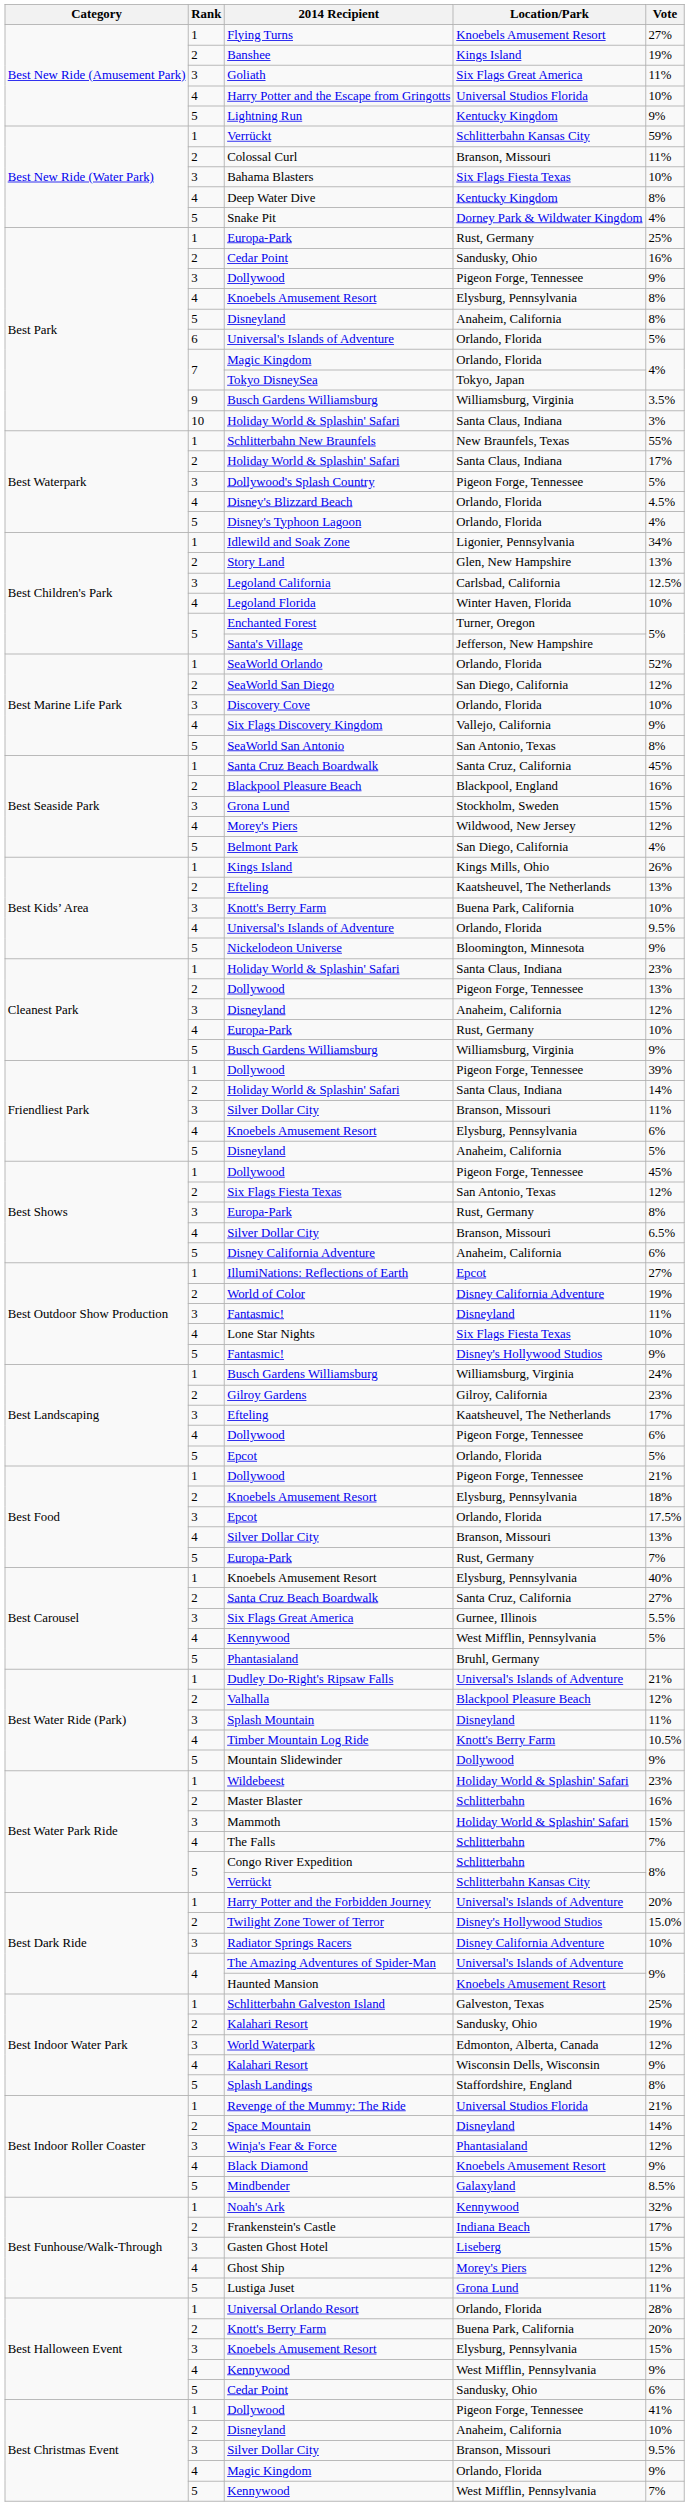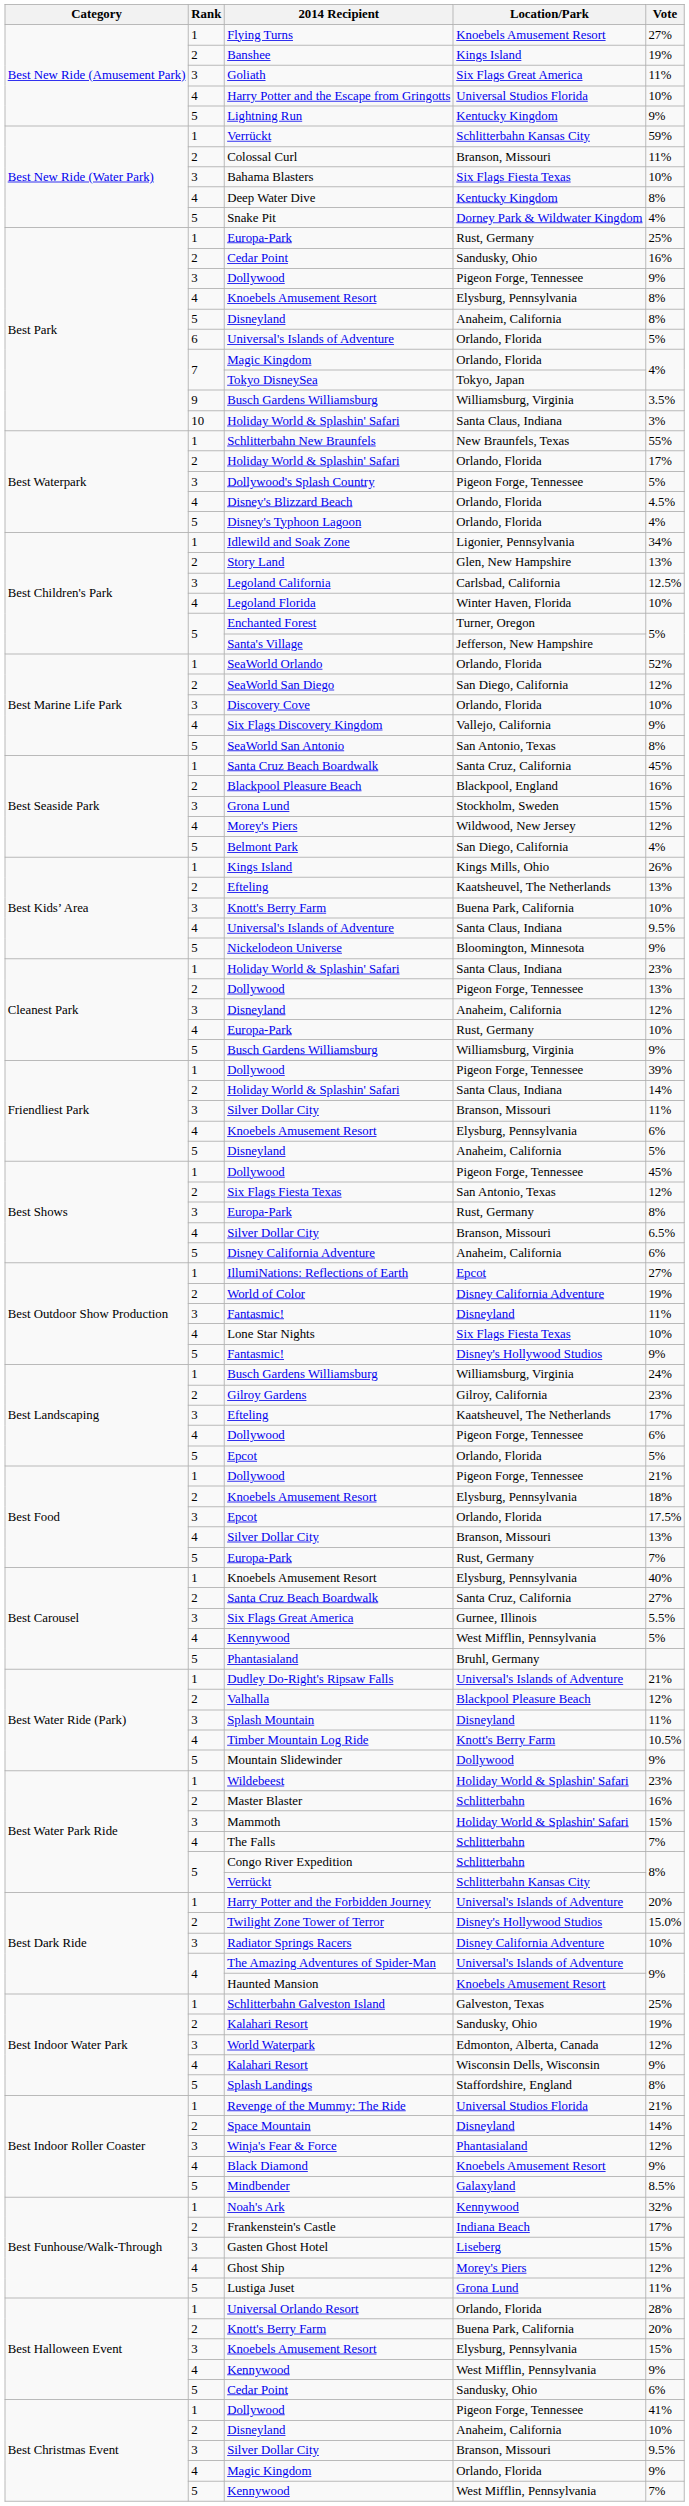 <table class="wikitable sortable" style="margin:1em auto;">
 <tr>
 <th>Category</th>
 <th>Rank</th>
 <th>2014 Recipient</th>
 <th>Location/Park</th>
 <th>Vote</th>
 </tr>
 <tr>
 <td rowspan="5"><a href='#'>Best New Ride (Amusement Park)</a></td>
 <td>1</td>
 <td><a href='#'>Flying Turns</a></td>
 <td><a href='#'>Knoebels Amusement Resort</a></td>
 <td>27%</td>
 </tr>
 <tr>
 <td>2</td>
 <td><a href='#'>Banshee</a></td>
 <td><a href='#'>Kings Island</a></td>
 <td>19%</td>
 </tr>
 <tr>
 <td>3</td>
 <td><a href='#'>Goliath</a></td>
 <td><a href='#'>Six Flags Great America</a></td>
 <td>11%</td>
 </tr>
 <tr>
 <td>4</td>
 <td><a href='#'>Harry Potter and the Escape from Gringotts</a></td>
 <td><a href='#'>Universal Studios Florida</a></td>
 <td>10%</td>
 </tr>
 <tr>
 <td>5</td>
 <td><a href='#'>Lightning Run</a></td>
 <td><a href='#'>Kentucky Kingdom</a></td>
 <td>9%</td>
 </tr>
 <tr>
 <td rowspan="5"><a href='#'>Best New Ride (Water Park)</a></td>
 <td>1</td>
 <td><a href='#'>Verrückt</a></td>
 <td><a href='#'>Schlitterbahn Kansas City</a></td>
 <td>59%</td>
 </tr>
 <tr>
 <td>2</td>
 <td>Colossal Curl</td>
 <td>Branson, Missouri</td>
 <td>11%</td>
 </tr>
 <tr>
 <td>3</td>
 <td>Bahama Blasters</td>
 <td><a href='#'>Six Flags Fiesta Texas</a></td>
 <td>10%</td>
 </tr>
 <tr>
 <td>4</td>
 <td>Deep Water Dive</td>
 <td><a href='#'>Kentucky Kingdom</a></td>
 <td>8%</td>
 </tr>
 <tr>
 <td>5</td>
 <td>Snake Pit</td>
 <td><a href='#'>Dorney Park & Wildwater Kingdom</a></td>
 <td>4%</td>
 </tr>
 <tr>
 <td rowspan="10">Best Park</td>
 <td>1</td>
 <td><a href='#'>Europa-Park</a></td>
 <td>Rust, Germany</td>
 <td>25%</td>
 </tr>
 <tr>
 <td>2</td>
 <td><a href='#'>Cedar Point</a></td>
 <td>Sandusky, Ohio</td>
 <td>16%</td>
 </tr>
 <tr>
 <td>3</td>
 <td><a href='#'>Dollywood</a></td>
 <td>Pigeon Forge, Tennessee</td>
 <td>9%</td>
 </tr>
 <tr>
 <td>4</td>
 <td><a href='#'>Knoebels Amusement Resort</a></td>
 <td>Elysburg, Pennsylvania</td>
 <td>8%</td>
 </tr>
 <tr>
 <td>5</td>
 <td><a href='#'>Disneyland</a></td>
 <td>Anaheim, California</td>
 <td>8%</td>
 </tr>
 <tr>
 <td>6</td>
 <td><a href='#'>Universal's Islands of Adventure</a></td>
 <td>Orlando, Florida</td>
 <td>5%</td>
 </tr>
 <tr>
 <td rowspan="2">7</td>
 <td><a href='#'>Magic Kingdom</a></td>
 <td>Orlando, Florida</td>
 <td rowspan="2">4%</td>
 </tr>
 <tr>
 <td><a href='#'>Tokyo DisneySea</a></td>
 <td>Tokyo, Japan</td>
 </tr>
 <tr>
 <td>9</td>
 <td><a href='#'>Busch Gardens Williamsburg</a></td>
 <td>Williamsburg, Virginia</td>
 <td>3.5%</td>
 </tr>
 <tr>
 <td>10</td>
 <td><a href='#'>Holiday World & Splashin' Safari</a></td>
 <td>Santa Claus, Indiana</td>
 <td>3%</td>
 </tr>
 <tr>
 <td rowspan="5">Best Waterpark</td>
 <td>1</td>
 <td><a href='#'>Schlitterbahn New Braunfels</a></td>
 <td>New Braunfels, Texas</td>
 <td>55%</td>
 </tr>
 <tr>
 <td>2</td>
 <td><a href='#'>Holiday World & Splashin' Safari</a></td>
-<td>Santa Claus, Indiana</td>
+<td>Orlando, Florida</td>
 <td>17%</td>
 </tr>
 <tr>
 <td>3</td>
 <td><a href='#'>Dollywood's Splash Country</a></td>
 <td>Pigeon Forge, Tennessee</td>
 <td>5%</td>
 </tr>
 <tr>
 <td>4</td>
 <td><a href='#'>Disney's Blizzard Beach</a></td>
 <td>Orlando, Florida</td>
 <td>4.5%</td>
 </tr>
 <tr>
 <td>5</td>
 <td><a href='#'>Disney's Typhoon Lagoon</a></td>
 <td>Orlando, Florida</td>
 <td>4%</td>
 </tr>
 <tr>
 <td rowspan="6">Best Children's Park</td>
 <td>1</td>
 <td><a href='#'>Idlewild and Soak Zone</a></td>
 <td>Ligonier, Pennsylvania</td>
 <td>34%</td>
 </tr>
 <tr>
 <td>2</td>
 <td><a href='#'>Story Land</a></td>
 <td>Glen, New Hampshire</td>
 <td>13%</td>
 </tr>
 <tr>
 <td>3</td>
 <td><a href='#'>Legoland California</a></td>
 <td>Carlsbad, California</td>
 <td>12.5%</td>
 </tr>
 <tr>
 <td>4</td>
 <td><a href='#'>Legoland Florida</a></td>
 <td>Winter Haven, Florida</td>
 <td>10%</td>
 </tr>
 <tr>
 <td rowspan="2">5</td>
 <td><a href='#'>Enchanted Forest</a></td>
 <td>Turner, Oregon</td>
 <td rowspan="2">5%</td>
 </tr>
 <tr>
 <td><a href='#'>Santa's Village</a></td>
 <td>Jefferson, New Hampshire</td>
 </tr>
 <tr>
 <td rowspan="5">Best Marine Life Park</td>
 <td>1</td>
 <td><a href='#'>SeaWorld Orlando</a></td>
 <td>Orlando, Florida</td>
 <td>52%</td>
 </tr>
 <tr>
 <td>2</td>
 <td><a href='#'>SeaWorld San Diego</a></td>
 <td>San Diego, California</td>
 <td>12%</td>
 </tr>
 <tr>
 <td>3</td>
 <td><a href='#'>Discovery Cove</a></td>
 <td>Orlando, Florida</td>
 <td>10%</td>
 </tr>
 <tr>
 <td>4</td>
 <td><a href='#'>Six Flags Discovery Kingdom</a></td>
 <td>Vallejo, California</td>
 <td>9%</td>
 </tr>
 <tr>
 <td>5</td>
 <td><a href='#'>SeaWorld San Antonio</a></td>
 <td>San Antonio, Texas</td>
 <td>8%</td>
 </tr>
 <tr>
 <td rowspan="5">Best Seaside Park</td>
 <td>1</td>
 <td><a href='#'>Santa Cruz Beach Boardwalk</a></td>
 <td>Santa Cruz, California</td>
 <td>45%</td>
 </tr>
 <tr>
 <td>2</td>
 <td><a href='#'>Blackpool Pleasure Beach</a></td>
 <td>Blackpool, England</td>
 <td>16%</td>
 </tr>
 <tr>
 <td>3</td>
 <td><a href='#'>Grona Lund</a></td>
 <td>Stockholm, Sweden</td>
 <td>15%</td>
 </tr>
 <tr>
 <td>4</td>
 <td><a href='#'>Morey's Piers</a></td>
 <td>Wildwood, New Jersey</td>
 <td>12%</td>
 </tr>
 <tr>
 <td>5</td>
 <td><a href='#'>Belmont Park</a></td>
 <td>San Diego, California</td>
 <td>4%</td>
 </tr>
 <tr>
 <td rowspan="5">Best Kids’ Area</td>
 <td>1</td>
 <td><a href='#'>Kings Island</a></td>
 <td>Kings Mills, Ohio</td>
 <td>26%</td>
 </tr>
 <tr>
 <td>2</td>
 <td><a href='#'>Efteling</a></td>
 <td>Kaatsheuvel, The Netherlands</td>
 <td>13%</td>
 </tr>
 <tr>
 <td>3</td>
 <td><a href='#'>Knott's Berry Farm</a></td>
 <td>Buena Park, California</td>
 <td>10%</td>
 </tr>
 <tr>
 <td>4</td>
 <td><a href='#'>Universal's Islands of Adventure</a></td>
-<td>Orlando, Florida</td>
+<td>Santa Claus, Indiana</td>
 <td>9.5%</td>
 </tr>
 <tr>
 <td>5</td>
 <td><a href='#'>Nickelodeon Universe</a></td>
 <td>Bloomington, Minnesota</td>
 <td>9%</td>
 </tr>
 <tr>
 <td rowspan="5">Cleanest Park</td>
 <td>1</td>
 <td><a href='#'>Holiday World & Splashin' Safari</a></td>
 <td>Santa Claus, Indiana</td>
 <td>23%</td>
 </tr>
 <tr>
 <td>2</td>
 <td><a href='#'>Dollywood</a></td>
 <td>Pigeon Forge, Tennessee</td>
 <td>13%</td>
 </tr>
 <tr>
 <td>3</td>
 <td><a href='#'>Disneyland</a></td>
 <td>Anaheim, California</td>
 <td>12%</td>
 </tr>
 <tr>
 <td>4</td>
 <td><a href='#'>Europa-Park</a></td>
 <td>Rust, Germany</td>
 <td>10%</td>
 </tr>
 <tr>
 <td>5</td>
 <td><a href='#'>Busch Gardens Williamsburg</a></td>
 <td>Williamsburg, Virginia</td>
 <td>9%</td>
 </tr>
 <tr>
 <td rowspan="5">Friendliest Park</td>
 <td>1</td>
 <td><a href='#'>Dollywood</a></td>
 <td>Pigeon Forge, Tennessee</td>
 <td>39%</td>
 </tr>
 <tr>
 <td>2</td>
 <td><a href='#'>Holiday World & Splashin' Safari</a></td>
 <td>Santa Claus, Indiana</td>
 <td>14%</td>
 </tr>
 <tr>
 <td>3</td>
 <td><a href='#'>Silver Dollar City</a></td>
 <td>Branson, Missouri</td>
 <td>11%</td>
 </tr>
 <tr>
 <td>4</td>
 <td><a href='#'>Knoebels Amusement Resort</a></td>
 <td>Elysburg, Pennsylvania</td>
 <td>6%</td>
 </tr>
 <tr>
 <td>5</td>
 <td><a href='#'>Disneyland</a></td>
 <td>Anaheim, California</td>
 <td>5%</td>
 </tr>
 <tr>
 <td rowspan="5">Best Shows</td>
 <td>1</td>
 <td><a href='#'>Dollywood</a></td>
 <td>Pigeon Forge, Tennessee</td>
 <td>45%</td>
 </tr>
 <tr>
 <td>2</td>
 <td><a href='#'>Six Flags Fiesta Texas</a></td>
 <td>San Antonio, Texas</td>
 <td>12%</td>
 </tr>
 <tr>
 <td>3</td>
 <td><a href='#'>Europa-Park</a></td>
 <td>Rust, Germany</td>
 <td>8%</td>
 </tr>
 <tr>
 <td>4</td>
 <td><a href='#'>Silver Dollar City</a></td>
 <td>Branson, Missouri</td>
 <td>6.5%</td>
 </tr>
 <tr>
 <td>5</td>
 <td><a href='#'>Disney California Adventure</a></td>
 <td>Anaheim, California</td>
 <td>6%</td>
 </tr>
 <tr>
 <td rowspan="5">Best Outdoor Show Production</td>
 <td>1</td>
 <td><a href='#'>IllumiNations: Reflections of Earth</a></td>
 <td><a href='#'>Epcot</a></td>
 <td>27%</td>
 </tr>
 <tr>
 <td>2</td>
 <td><a href='#'>World of Color</a></td>
 <td><a href='#'>Disney California Adventure</a></td>
 <td>19%</td>
 </tr>
 <tr>
 <td>3</td>
 <td><a href='#'>Fantasmic!</a></td>
 <td><a href='#'>Disneyland</a></td>
 <td>11%</td>
 </tr>
 <tr>
 <td>4</td>
 <td>Lone Star Nights</td>
 <td><a href='#'>Six Flags Fiesta Texas</a></td>
 <td>10%</td>
 </tr>
 <tr>
 <td>5</td>
 <td><a href='#'>Fantasmic!</a></td>
 <td><a href='#'>Disney's Hollywood Studios</a></td>
 <td>9%</td>
 </tr>
 <tr>
 <td rowspan="5">Best Landscaping</td>
 <td>1</td>
 <td><a href='#'>Busch Gardens Williamsburg</a></td>
 <td>Williamsburg, Virginia</td>
 <td>24%</td>
 </tr>
 <tr>
 <td>2</td>
 <td><a href='#'>Gilroy Gardens</a></td>
 <td>Gilroy, California</td>
 <td>23%</td>
 </tr>
 <tr>
 <td>3</td>
 <td><a href='#'>Efteling</a></td>
 <td>Kaatsheuvel, The Netherlands</td>
 <td>17%</td>
 </tr>
 <tr>
 <td>4</td>
 <td><a href='#'>Dollywood</a></td>
 <td>Pigeon Forge, Tennessee</td>
 <td>6%</td>
 </tr>
 <tr>
 <td>5</td>
 <td><a href='#'>Epcot</a></td>
 <td>Orlando, Florida</td>
 <td>5%</td>
 </tr>
 <tr>
 <td rowspan="5">Best Food</td>
 <td>1</td>
 <td><a href='#'>Dollywood</a></td>
 <td>Pigeon Forge, Tennessee</td>
 <td>21%</td>
 </tr>
 <tr>
 <td>2</td>
 <td><a href='#'>Knoebels Amusement Resort</a></td>
 <td>Elysburg, Pennsylvania</td>
 <td>18%</td>
 </tr>
 <tr>
 <td>3</td>
 <td><a href='#'>Epcot</a></td>
 <td>Orlando, Florida</td>
 <td>17.5%</td>
 </tr>
 <tr>
 <td>4</td>
 <td><a href='#'>Silver Dollar City</a></td>
 <td>Branson, Missouri</td>
 <td>13%</td>
 </tr>
 <tr>
 <td>5</td>
 <td><a href='#'>Europa-Park</a></td>
 <td>Rust, Germany</td>
 <td>7%</td>
 </tr>
 <tr>
 <td rowspan="5">Best Carousel</td>
 <td>1</td>
 <td>Knoebels Amusement Resort</td>
 <td>Elysburg, Pennsylvania</td>
 <td>40%</td>
 </tr>
 <tr>
 <td>2</td>
 <td><a href='#'>Santa Cruz Beach Boardwalk</a></td>
 <td>Santa Cruz, California</td>
 <td>27%</td>
 </tr>
 <tr>
 <td>3</td>
 <td><a href='#'>Six Flags Great America</a></td>
 <td>Gurnee, Illinois</td>
 <td>5.5%</td>
 </tr>
 <tr>
 <td>4</td>
 <td><a href='#'>Kennywood</a></td>
 <td>West Mifflin, Pennsylvania</td>
 <td>5%</td>
 </tr>
 <tr>
 <td>5</td>
 <td><a href='#'>Phantasialand</a></td>
 <td>Bruhl, Germany</td>
 <td></td>
 </tr>
 <tr>
 <td rowspan="5">Best Water Ride (Park)</td>
 <td>1</td>
 <td><a href='#'>Dudley Do-Right's Ripsaw Falls</a></td>
 <td><a href='#'>Universal's Islands of Adventure</a></td>
 <td>21%</td>
 </tr>
 <tr>
 <td>2</td>
 <td><a href='#'>Valhalla</a></td>
 <td><a href='#'>Blackpool Pleasure Beach</a></td>
 <td>12%</td>
 </tr>
 <tr>
 <td>3</td>
 <td><a href='#'>Splash Mountain</a></td>
 <td><a href='#'>Disneyland</a></td>
 <td>11%</td>
 </tr>
 <tr>
 <td>4</td>
 <td><a href='#'>Timber Mountain Log Ride</a></td>
 <td><a href='#'>Knott's Berry Farm</a></td>
 <td>10.5%</td>
 </tr>
 <tr>
 <td>5</td>
 <td>Mountain Slidewinder</td>
 <td><a href='#'>Dollywood</a></td>
 <td>9%</td>
 </tr>
 <tr>
 <td rowspan=6>Best Water Park Ride</td>
 <td>1</td>
 <td><a href='#'>Wildebeest</a></td>
 <td><a href='#'>Holiday World & Splashin' Safari</a></td>
 <td>23%</td>
 </tr>
 <tr>
 <td>2</td>
 <td>Master Blaster</td>
 <td><a href='#'>Schlitterbahn</a></td>
 <td>16%</td>
 </tr>
 <tr>
 <td>3</td>
 <td>Mammoth</td>
 <td><a href='#'>Holiday World & Splashin' Safari</a></td>
 <td>15%</td>
 </tr>
 <tr>
 <td>4</td>
 <td>The Falls</td>
 <td><a href='#'>Schlitterbahn</a></td>
 <td>7%</td>
 </tr>
 <tr>
 <td rowspan="2">5</td>
 <td>Congo River Expedition</td>
 <td><a href='#'>Schlitterbahn</a></td>
 <td rowspan="2">8%</td>
 </tr>
 <tr>
 <td><a href='#'>Verrückt</a></td>
 <td><a href='#'>Schlitterbahn Kansas City</a></td>
 </tr>
 <tr>
 <td rowspan="5">Best Dark Ride</td>
 <td>1</td>
 <td><a href='#'>Harry Potter and the Forbidden Journey</a></td>
 <td><a href='#'>Universal's Islands of Adventure</a></td>
 <td>20%</td>
 </tr>
 <tr>
 <td>2</td>
 <td><a href='#'>Twilight Zone Tower of Terror</a></td>
 <td><a href='#'>Disney's Hollywood Studios</a></td>
 <td>15.0%</td>
 </tr>
 <tr>
 <td>3</td>
 <td><a href='#'>Radiator Springs Racers</a></td>
 <td><a href='#'>Disney California Adventure</a></td>
 <td>10%</td>
 </tr>
 <tr>
 <td rowspan="2">4</td>
 <td><a href='#'>The Amazing Adventures of Spider-Man</a></td>
 <td><a href='#'>Universal's Islands of Adventure</a></td>
 <td rowspan="2">9%</td>
 </tr>
 <tr>
 <td>Haunted Mansion</td>
 <td><a href='#'>Knoebels Amusement Resort</a></td>
 </tr>
 <tr>
 <td rowspan="5">Best Indoor Water Park</td>
 <td>1</td>
 <td><a href='#'>Schlitterbahn Galveston Island</a></td>
 <td>Galveston, Texas</td>
 <td>25%</td>
 </tr>
 <tr>
 <td>2</td>
 <td><a href='#'>Kalahari Resort</a></td>
 <td>Sandusky, Ohio</td>
 <td>19%</td>
 </tr>
 <tr>
 <td>3</td>
 <td><a href='#'>World Waterpark</a></td>
 <td>Edmonton, Alberta, Canada</td>
 <td>12%</td>
 </tr>
 <tr>
 <td>4</td>
 <td><a href='#'>Kalahari Resort</a></td>
 <td>Wisconsin Dells, Wisconsin</td>
 <td>9%</td>
 </tr>
 <tr>
 <td>5</td>
 <td><a href='#'>Splash Landings</a></td>
 <td>Staffordshire, England</td>
 <td>8%</td>
 </tr>
 <tr>
 <td rowspan="5">Best Indoor Roller Coaster</td>
 <td>1</td>
 <td><a href='#'>Revenge of the Mummy: The Ride</a></td>
 <td><a href='#'>Universal Studios Florida</a></td>
 <td>21%</td>
 </tr>
 <tr>
 <td>2</td>
 <td><a href='#'>Space Mountain</a></td>
 <td><a href='#'>Disneyland</a></td>
 <td>14%</td>
 </tr>
 <tr>
 <td>3</td>
 <td><a href='#'>Winja's Fear & Force</a></td>
 <td><a href='#'>Phantasialand</a></td>
 <td>12%</td>
 </tr>
 <tr>
 <td>4</td>
 <td><a href='#'>Black Diamond</a></td>
 <td><a href='#'>Knoebels Amusement Resort</a></td>
 <td>9%</td>
 </tr>
 <tr>
 <td>5</td>
 <td><a href='#'>Mindbender</a></td>
 <td><a href='#'>Galaxyland</a></td>
 <td>8.5%</td>
 </tr>
 <tr>
 <td rowspan="5">Best Funhouse/Walk-Through</td>
 <td>1</td>
 <td><a href='#'>Noah's Ark</a></td>
 <td><a href='#'>Kennywood</a></td>
 <td>32%</td>
 </tr>
 <tr>
 <td>2</td>
 <td>Frankenstein's Castle</td>
 <td><a href='#'>Indiana Beach</a></td>
 <td>17%</td>
 </tr>
 <tr>
 <td>3</td>
 <td>Gasten Ghost Hotel</td>
 <td><a href='#'>Liseberg</a></td>
 <td>15%</td>
 </tr>
 <tr>
 <td>4</td>
 <td>Ghost Ship</td>
 <td><a href='#'>Morey's Piers</a></td>
 <td>12%</td>
 </tr>
 <tr>
 <td>5</td>
 <td>Lustiga Juset</td>
 <td><a href='#'>Grona Lund</a></td>
 <td>11%</td>
 </tr>
 <tr>
 <td rowspan="5">Best Halloween Event</td>
 <td>1</td>
 <td><a href='#'>Universal Orlando Resort</a></td>
 <td>Orlando, Florida</td>
 <td>28%</td>
 </tr>
 <tr>
 <td>2</td>
 <td><a href='#'>Knott's Berry Farm</a></td>
 <td>Buena Park, California</td>
 <td>20%</td>
 </tr>
 <tr>
 <td>3</td>
 <td><a href='#'>Knoebels Amusement Resort</a></td>
 <td>Elysburg, Pennsylvania</td>
 <td>15%</td>
 </tr>
 <tr>
 <td>4</td>
 <td><a href='#'>Kennywood</a></td>
 <td>West Mifflin, Pennsylvania</td>
 <td>9%</td>
 </tr>
 <tr>
 <td>5</td>
 <td><a href='#'>Cedar Point</a></td>
 <td>Sandusky, Ohio</td>
 <td>6%</td>
 </tr>
 <tr>
 <td rowspan="5">Best Christmas Event</td>
 <td>1</td>
 <td><a href='#'>Dollywood</a></td>
 <td>Pigeon Forge, Tennessee</td>
 <td>41%</td>
 </tr>
 <tr>
 <td>2</td>
 <td><a href='#'>Disneyland</a></td>
 <td>Anaheim, California</td>
 <td>10%</td>
 </tr>
 <tr>
 <td>3</td>
 <td><a href='#'>Silver Dollar City</a></td>
 <td>Branson, Missouri</td>
 <td>9.5%</td>
 </tr>
 <tr>
 <td>4</td>
 <td><a href='#'>Magic Kingdom</a></td>
 <td>Orlando, Florida</td>
 <td>9%</td>
 </tr>
 <tr>
 <td>5</td>
 <td><a href='#'>Kennywood</a></td>
 <td>West Mifflin, Pennsylvania</td>
 <td>7%</td>
 </tr>
 </table>
